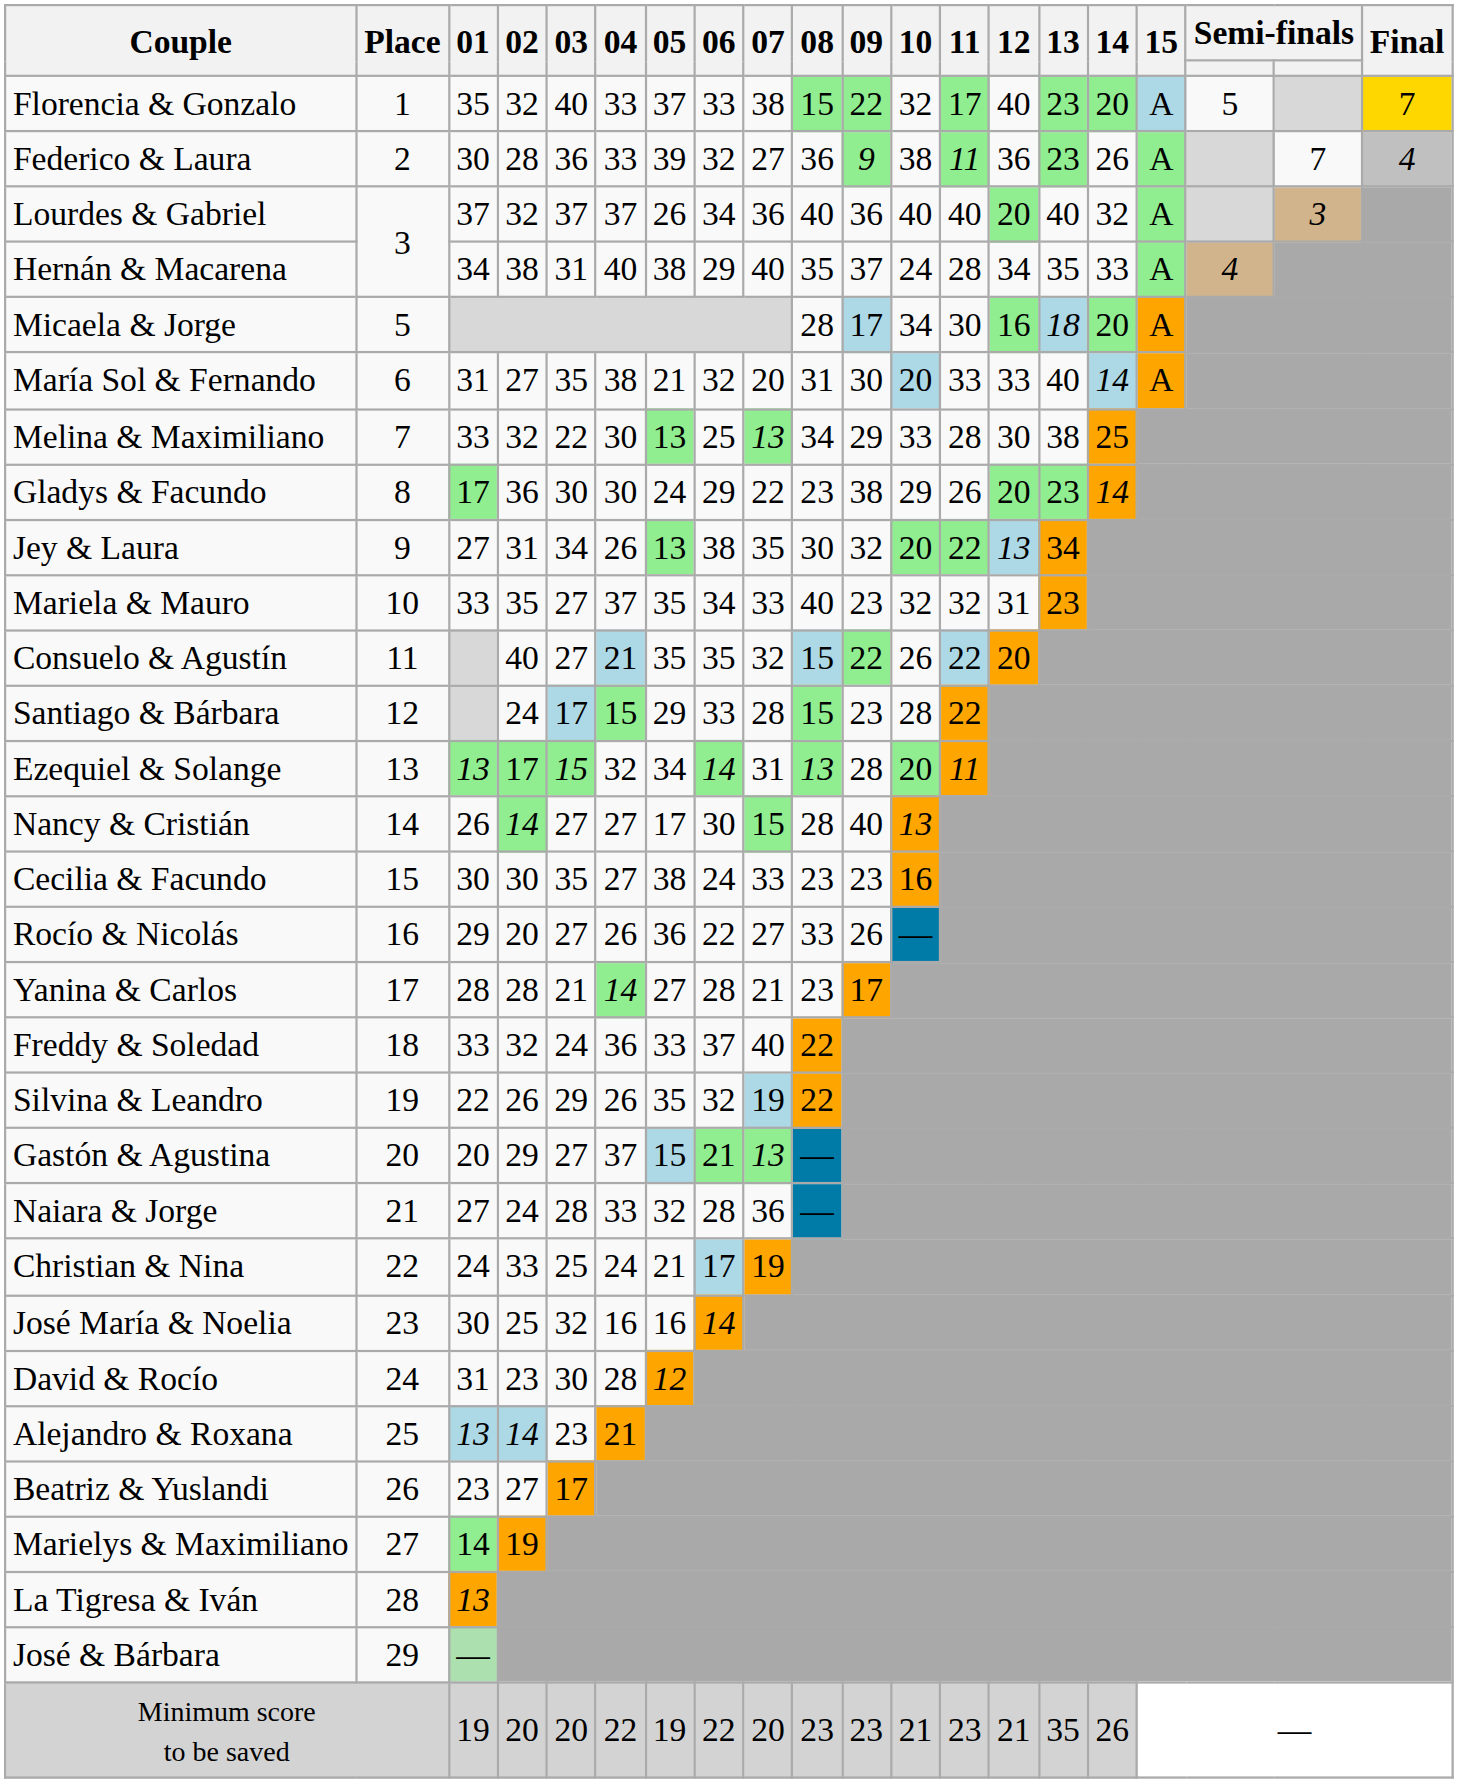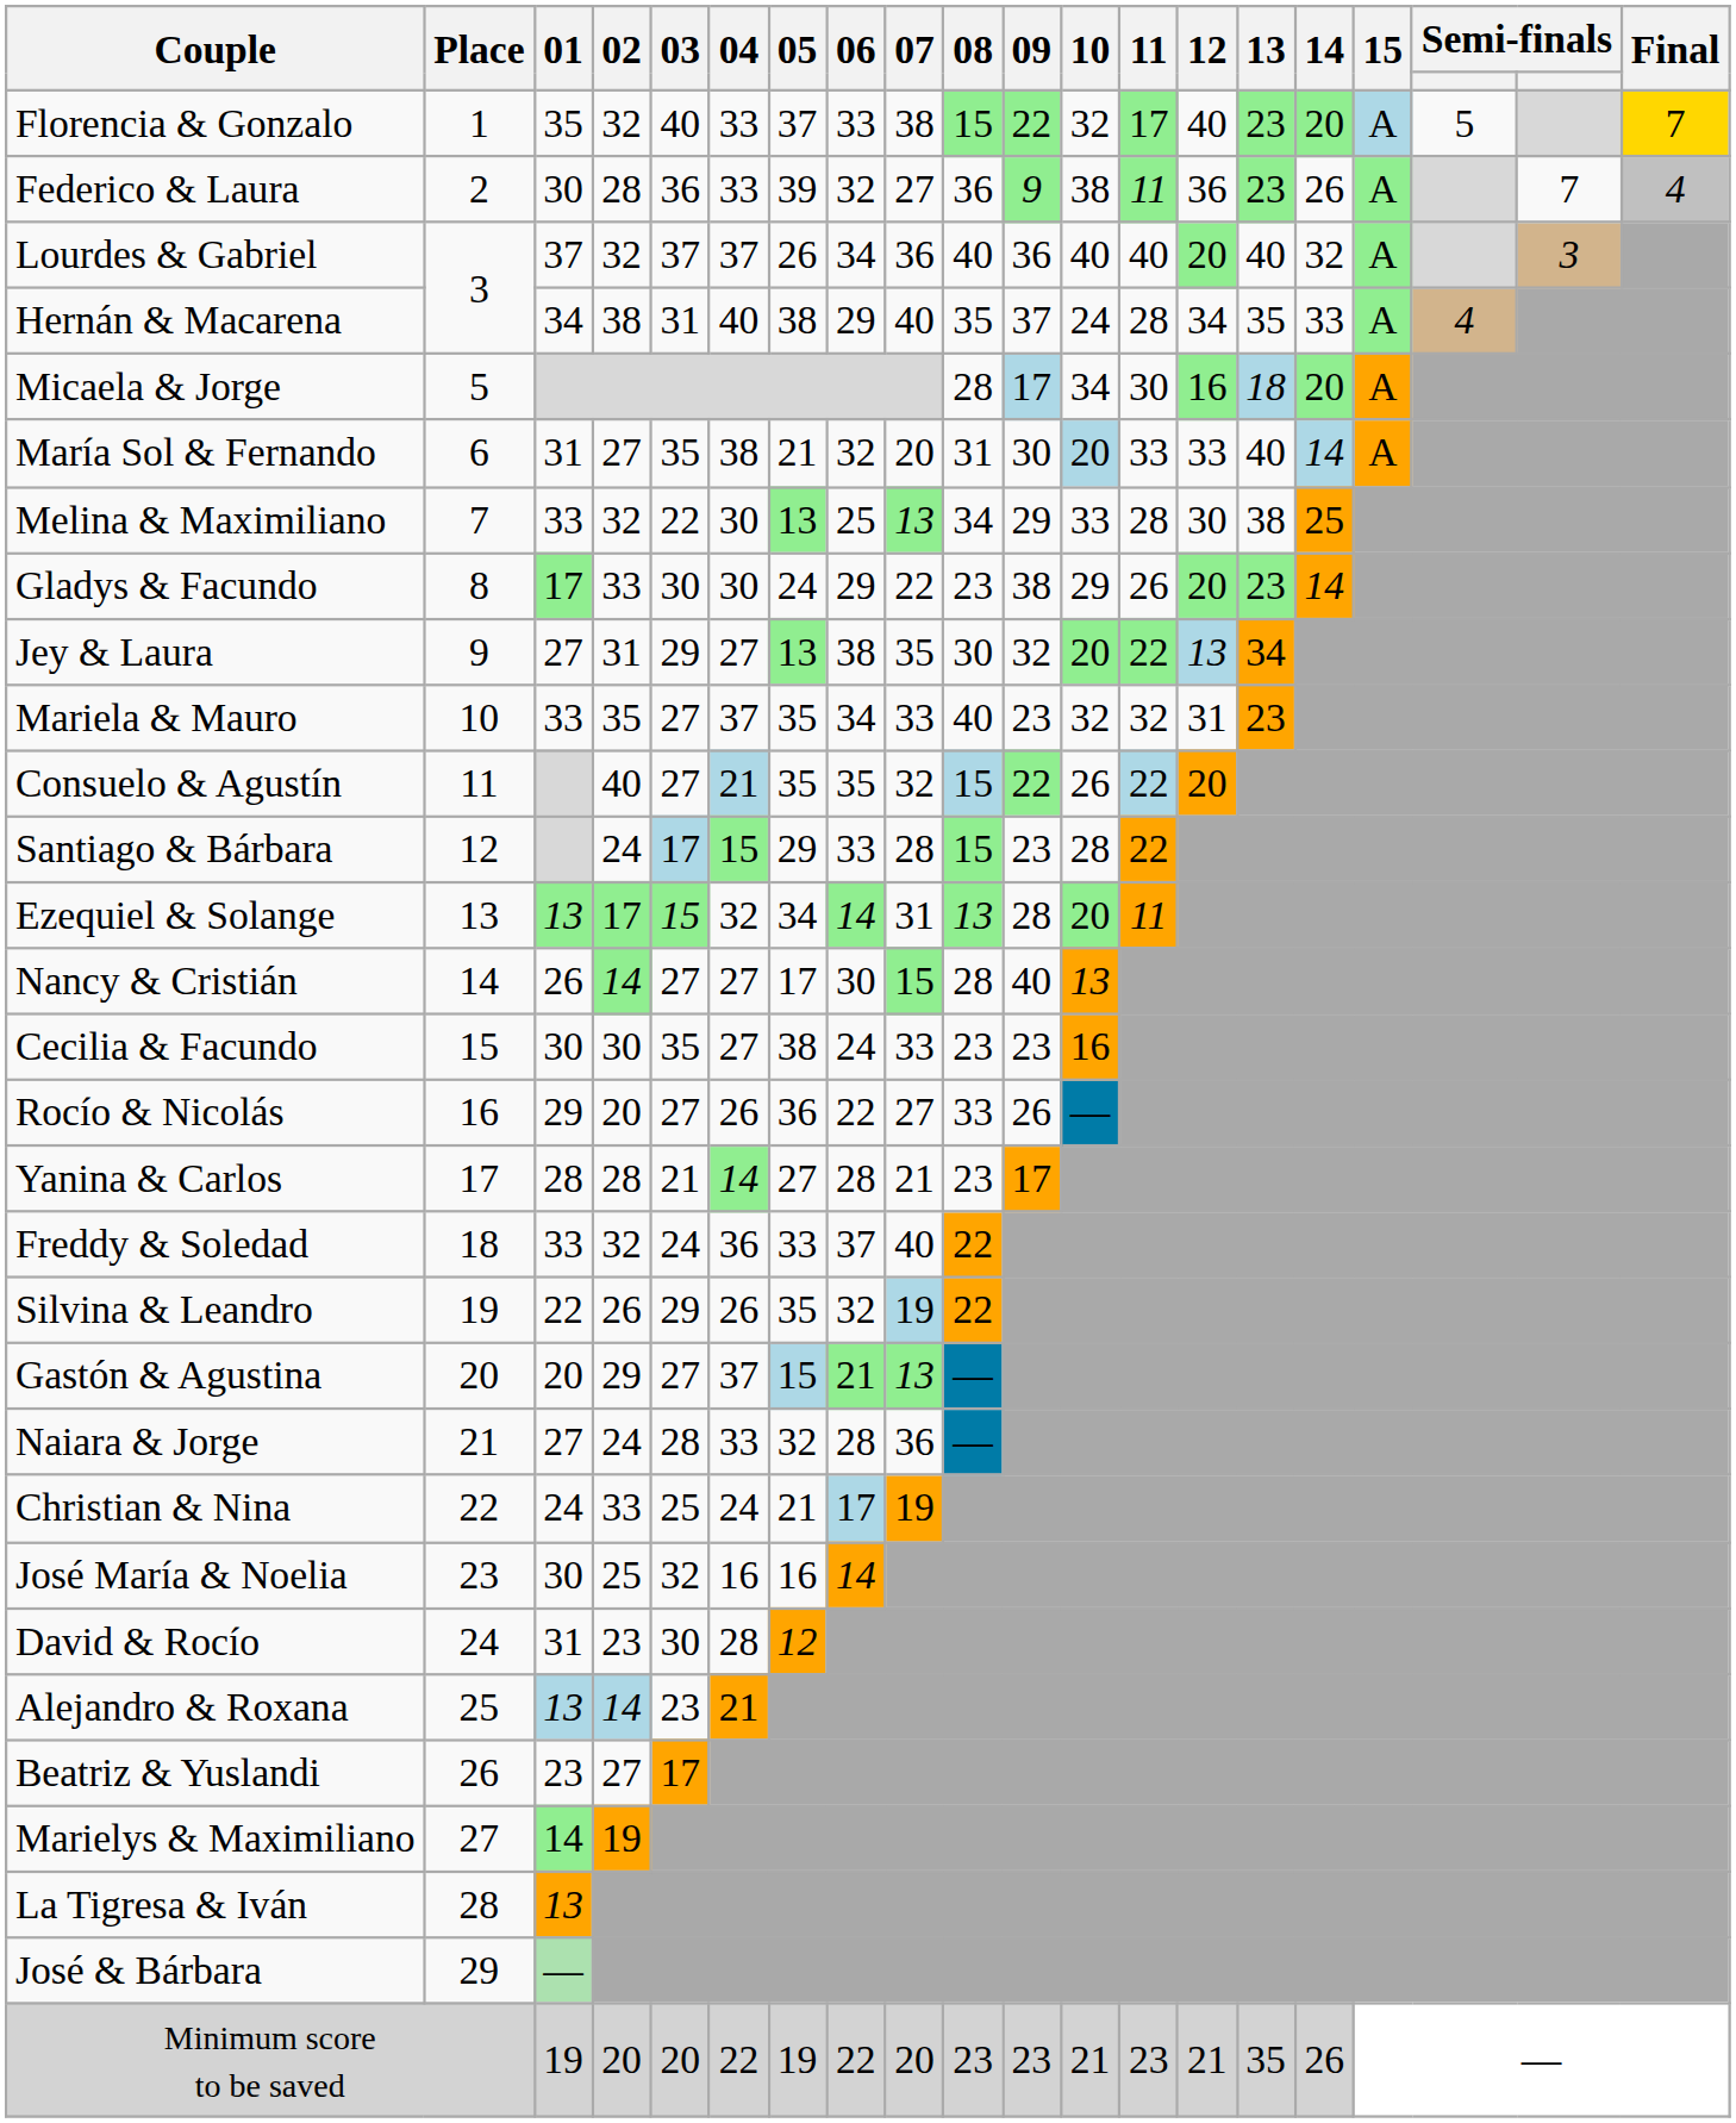 <table class="wikitable sortable" style="font-size:95%; text-align:center; white-space:nowrap; width:10%;">
 <tr>
 <th rowspan="2">Couple</th>
 <th rowspan="2">Place</th>
 <th rowspan="2">01</th>
 <th rowspan="2">02</th>
 <th rowspan="2">03</th>
 <th rowspan="2">04</th>
 <th rowspan="2">05</th>
 <th rowspan="2">06</th>
 <th rowspan="2">07</th>
 <th rowspan="2">08</th>
 <th rowspan="2">09</th>
 <th rowspan="2">10</th>
 <th rowspan="2">11</th>
 <th rowspan="2">12</th>
 <th rowspan="2">13</th>
 <th rowspan="2">14</th>
 <th rowspan="2">15</th>
 <th colspan="2">Semi-finals</th>
 <th rowspan="2">Final</th>
 </tr>
 <tr>
 <th></th>
 <th></th>
 </tr>
 <tr>
 <td style="text-align:left;">Florencia & Gonzalo</td>
 <td>1</td>
 <td>35</td>
 <td>32</td>
 <td><span>40</span></td>
 <td>33</td>
 <td>37</td>
 <td>33</td>
 <td>38</td>
 <td bgcolor="lightgreen">15</td>
 <td bgcolor="lightgreen">22</td>
 <td>32</td>
 <td bgcolor="lightgreen">17</td>
 <td><span>40</span></td>
 <td bgcolor="lightgreen">23</td>
 <td bgcolor="lightgreen">20</td>
 <td bgcolor="lightblue">A</td>
 <td><span>5</span></td>
 <td bgcolor="#d8d8d8"></td>
 <td bgcolor="gold"><span>7</span></td>
 </tr>
 <tr>
 <td style="text-align:left;">Federico & Laura</td>
 <td>2</td>
 <td>30</td>
 <td>28</td>
 <td>36</td>
 <td>33</td>
 <td><span>39</span></td>
 <td>32</td>
 <td>27</td>
 <td>36</td>
 <td bgcolor="lightgreen"><span><em>9</em></span></td>
 <td>38</td>
 <td bgcolor="lightgreen"><span><em>11</em></span></td>
 <td>36</td>
 <td bgcolor="lightgreen">23</td>
 <td>26</td>
 <td bgcolor="lightgreen">A</td>
 <td bgcolor="#d8d8d8"></td>
 <td><span>7</span></td>
 <td bgcolor="silver"><span><em>4</em></span></td>
 </tr>
 <tr>
 <td style="text-align:left;">Lourdes & Gabriel</td>
 <td rowspan="2">3</td>
 <td><span>37</span></td>
 <td>32</td>
 <td>37</td>
 <td>37</td>
 <td>26</td>
 <td>34</td>
 <td>36</td>
 <td><span>40</span></td>
 <td>36</td>
 <td><span>40</span></td>
 <td><span>40</span></td>
 <td bgcolor="lightgreen">20</td>
 <td><span>40</span></td>
 <td>32</td>
 <td bgcolor="lightgreen">A</td>
 <td bgcolor="#d8d8d8"></td>
 <td bgcolor="tan"><span><em>3</em></span></td>
 <td colspan="55" style="background:darkgrey;"></td>
 </tr>
 <tr>
 <td style="text-align:left;">Hernán & Macarena</td>
 <td>34</td>
 <td>38</td>
 <td>31</td>
 <td><span>40</span></td>
 <td>38</td>
 <td>29</td>
 <td><span>40</span></td>
 <td>35</td>
 <td>37</td>
 <td>24</td>
 <td>28</td>
 <td>34</td>
 <td>35</td>
 <td><span>33</span></td>
 <td bgcolor="lightgreen">A</td>
 <td bgcolor="tan"><span><em>4</em></span></td>
 <td colspan="55" style="background:darkgrey;"></td>
 </tr>
 <tr>
 <td style="text-align:left;">Micaela & Jorge</td>
 <td>5</td>
 <td colspan="7" style="background:#d8d8d8"></td>
 <td>28</td>
 <td bgcolor="lightblue">17</td>
 <td>34</td>
 <td>30</td>
 <td bgcolor="lightgreen">16</td>
 <td bgcolor="lightblue"><span><em>18</em></span></td>
 <td bgcolor="lightgreen">20</td>
 <td bgcolor="orange">A</td>
 <td colspan="55" style="background:darkgrey;"></td>
 </tr>
 <tr>
 <td style="text-align:left;">María Sol & Fernando</td>
 <td>6</td>
 <td>31</td>
 <td>27</td>
 <td>35</td>
 <td>38</td>
 <td>21</td>
 <td>32</td>
 <td>20</td>
 <td>31</td>
 <td>30</td>
 <td bgcolor="lightblue">20</td>
 <td>33</td>
 <td>33</td>
 <td><span>40</span></td>
 <td bgcolor="lightblue"><span><em>14</em></span></td>
 <td bgcolor="orange">A</td>
 <td colspan="55" style="background:darkgrey;"></td>
 </tr>
 <tr>
 <td style="text-align:left;">Melina & Maximiliano</td>
 <td>7</td>
 <td>33</td>
 <td>32</td>
 <td>22</td>
 <td>30</td>
 <td bgcolor="lightgreen">13</td>
 <td>25</td>
 <td bgcolor="lightgreen"><span><em>13</em></span></td>
 <td>34</td>
 <td>29</td>
 <td>33</td>
 <td>28</td>
 <td>30</td>
 <td>38</td>
 <td bgcolor="orange">25</td>
 <td colspan="55" style="background:darkgrey;"></td>
 </tr>
 <tr>
 <td style="text-align:left;">Gladys & Facundo</td>
 <td>8</td>
 <td bgcolor="lightgreen">17</td>
-<td>36</td>
+<td>33</td>
 <td>30</td>
 <td>30</td>
 <td>24</td>
 <td>29</td>
 <td>22</td>
 <td>23</td>
 <td>38</td>
 <td>29</td>
 <td>26</td>
 <td bgcolor="lightgreen">20</td>
 <td bgcolor="lightgreen">23</td>
 <td bgcolor="orange"><span><em>14</em></span></td>
 <td colspan="55" style="background:darkgrey;"></td>
 </tr>
 <tr>
 <td style="text-align:left;">Jey & Laura</td>
 <td>9</td>
 <td>27</td>
 <td>31</td>
-<td>34</td>
-<td>26</td>
+<td>29</td>
+<td>27</td>
 <td bgcolor="lightgreen">13</td>
 <td><span>38</span></td>
 <td>35</td>
 <td>30</td>
 <td>32</td>
 <td bgcolor="lightgreen">20</td>
 <td bgcolor="lightgreen">22</td>
 <td bgcolor="lightblue"><span><em>13</em></span></td>
 <td bgcolor="orange">34</td>
 <td colspan="55" style="background:darkgrey;"></td>
 </tr>
 <tr>
 <td style="text-align:left;">Mariela & Mauro</td>
 <td>10</td>
 <td>33</td>
 <td>35</td>
 <td>27</td>
 <td>37</td>
 <td>35</td>
 <td>34</td>
 <td>33</td>
 <td><span>40</span></td>
 <td>23</td>
 <td>32</td>
 <td>32</td>
 <td>31</td>
 <td bgcolor="orange">23</td>
 <td colspan="55" style="background:darkgrey;"></td>
 </tr>
 <tr>
 <td style="text-align:left;">Consuelo & Agustín</td>
 <td>11</td>
 <td colspan="1" style="background:#d8d8d8"></td>
 <td><span>40</span></td>
 <td>27</td>
 <td bgcolor="lightblue">21</td>
 <td>35</td>
 <td>35</td>
 <td>32</td>
 <td bgcolor="lightblue">15</td>
 <td bgcolor="lightgreen">22</td>
 <td>26</td>
 <td bgcolor="lightblue">22</td>
 <td bgcolor="orange">20</td>
 <td colspan="55" style="background:darkgrey;"></td>
 </tr>
 <tr>
 <td style="text-align:left;">Santiago & Bárbara</td>
 <td>12</td>
 <td colspan="1" style="background:#d8d8d8"></td>
 <td>24</td>
 <td bgcolor="lightblue">17</td>
 <td bgcolor="lightgreen">15</td>
 <td>29</td>
 <td>33</td>
 <td>28</td>
 <td bgcolor="lightgreen">15</td>
 <td>23</td>
 <td>28</td>
 <td bgcolor="orange">22</td>
 <td colspan="55" style="background:darkgrey;"></td>
 </tr>
 <tr>
 <td style="text-align:left;">Ezequiel & Solange</td>
 <td>13</td>
 <td bgcolor="lightgreen"><span><em>13</em></span></td>
 <td bgcolor="lightgreen">17</td>
 <td bgcolor="lightgreen"><span><em>15</em></span></td>
 <td>32</td>
 <td>34</td>
 <td bgcolor="lightgreen"><span><em>14</em></span></td>
 <td>31</td>
 <td bgcolor="lightgreen"><span><em>13</em></span></td>
 <td>28</td>
 <td bgcolor="lightgreen">20</td>
 <td bgcolor="orange"><span><em>11</em></span></td>
 <td colspan="55" style="background:darkgrey;"></td>
 </tr>
 <tr>
 <td style="text-align:left;">Nancy & Cristián</td>
 <td>14</td>
 <td>26</td>
 <td bgcolor="lightgreen"><span><em>14</em></span></td>
 <td>27</td>
 <td>27</td>
 <td>17</td>
 <td>30</td>
 <td bgcolor="lightgreen">15</td>
 <td>28</td>
 <td><span>40</span></td>
 <td bgcolor="orange"><span><em>13</em></span></td>
 <td colspan="55" style="background:darkgrey;"></td>
 </tr>
 <tr>
 <td style="text-align:left;">Cecilia & Facundo</td>
 <td>15</td>
 <td>30</td>
 <td>30</td>
 <td>35</td>
 <td>27</td>
 <td>38</td>
 <td>24</td>
 <td>33</td>
 <td>23</td>
 <td>23</td>
 <td bgcolor="orange">16</td>
 <td colspan="55" style="background:darkgrey;"></td>
 </tr>
 <tr>
 <td style="text-align:left;">Rocío & Nicolás</td>
 <td>16</td>
 <td>29</td>
 <td>20</td>
 <td>27</td>
 <td>26</td>
 <td>36</td>
 <td>22</td>
 <td>27</td>
 <td>33</td>
 <td>26</td>
 <td bgcolor="#007BA7">—</td>
 <td colspan="55" style="background:darkgrey;"></td>
 </tr>
 <tr>
 <td style="text-align:left;">Yanina & Carlos</td>
 <td>17</td>
 <td>28</td>
 <td>28</td>
 <td>21</td>
 <td bgcolor="lightgreen"><span><em>14</em></span></td>
 <td>27</td>
 <td>28</td>
 <td>21</td>
 <td>23</td>
 <td bgcolor="orange">17</td>
 <td colspan="55" style="background:darkgrey;"></td>
 </tr>
 <tr>
 <td style="text-align:left;">Freddy & Soledad</td>
 <td>18</td>
 <td>33</td>
 <td>32</td>
 <td>24</td>
 <td>36</td>
 <td>33</td>
 <td>37</td>
 <td><span>40</span></td>
 <td bgcolor="orange">22</td>
 <td colspan="55" style="background:darkgrey;"></td>
 </tr>
 <tr>
 <td style="text-align:left;">Silvina & Leandro</td>
 <td>19</td>
 <td>22</td>
 <td>26</td>
 <td>29</td>
 <td>26</td>
 <td>35</td>
 <td>32</td>
 <td bgcolor="lightblue">19</td>
 <td bgcolor="orange">22</td>
 <td colspan="55" style="background:darkgrey;"></td>
 </tr>
 <tr>
 <td style="text-align:left;">Gastón & Agustina</td>
 <td>20</td>
 <td>20</td>
 <td>29</td>
 <td>27</td>
 <td>37</td>
 <td bgcolor="lightblue">15</td>
 <td bgcolor="lightgreen">21</td>
 <td bgcolor="lightgreen"><span><em>13</em></span></td>
 <td bgcolor="#007BA7">—</td>
 <td colspan="55" style="background:darkgrey;"></td>
 </tr>
 <tr>
 <td style="text-align:left;">Naiara & Jorge</td>
 <td>21</td>
 <td>27</td>
 <td>24</td>
 <td>28</td>
 <td>33</td>
 <td>32</td>
 <td>28</td>
 <td>36</td>
 <td bgcolor="#007BA7">—</td>
 <td colspan="55" style="background:darkgrey;"></td>
 </tr>
 <tr>
 <td style="text-align:left;">Christian & Nina</td>
 <td>22</td>
 <td>24</td>
 <td>33</td>
 <td>25</td>
 <td>24</td>
 <td>21</td>
 <td bgcolor="lightblue">17</td>
 <td bgcolor="orange">19</td>
 <td colspan="55" style="background:darkgrey;"></td>
 </tr>
 <tr>
 <td style="text-align:left;">José María & Noelia</td>
 <td>23</td>
 <td>30</td>
 <td>25</td>
 <td>32</td>
 <td>16</td>
 <td>16</td>
 <td bgcolor="orange"><span><em>14</em></span></td>
 <td colspan="55" style="background:darkgrey;"></td>
 </tr>
 <tr>
 <td style="text-align:left;">David & Rocío</td>
 <td>24</td>
 <td>31</td>
 <td>23</td>
 <td>30</td>
 <td>28</td>
 <td bgcolor="orange"><span><em>12</em></span></td>
 <td colspan="55" style="background:darkgrey;"></td>
 </tr>
 <tr>
 <td style="text-align:left;">Alejandro & Roxana</td>
 <td>25</td>
 <td bgcolor="lightblue"><span><em>13</em></span></td>
 <td bgcolor="lightblue"><span><em>14</em></span></td>
 <td>23</td>
 <td bgcolor="orange">21</td>
 <td colspan="55" style="background:darkgrey;"></td>
 </tr>
 <tr>
 <td style="text-align:left;">Beatriz & Yuslandi</td>
 <td>26</td>
 <td>23</td>
 <td>27</td>
 <td bgcolor="orange">17</td>
 <td colspan="55" style="background:darkgrey;"></td>
 </tr>
 <tr>
 <td style="text-align:left;">Marielys & Maximiliano</td>
 <td>27</td>
 <td bgcolor="lightgreen">14</td>
 <td bgcolor="orange">19</td>
 <td colspan="55" style="background:darkgrey;"></td>
 </tr>
 <tr>
 <td style="text-align:left;">La Tigresa & Iván</td>
 <td>28</td>
 <td bgcolor="orange"><span><em>13</em></span></td>
 <td colspan="55" style="background:darkgrey;"></td>
 </tr>
 <tr>
 <td style="text-align:left;">José & Bárbara</td>
 <td>29</td>
 <td bgcolor=#ACE1AF>—</td>
 <td colspan="55" style="background:darkgrey;"></td>
 </tr>
 <tr bgcolor="lightgrey">
 <td colspan="2"><small>Minimum score<br>to be saved</small></td>
 <td>19</td>
 <td>20</td>
 <td>20</td>
 <td>22</td>
 <td>19</td>
 <td>22</td>
 <td>20</td>
 <td>23</td>
 <td>23</td>
 <td>21</td>
 <td>23</td>
 <td>21</td>
 <td>35</td>
 <td>26</td>
 <td colspan="55" bgcolor="white">—</td>
 </tr>
 </table>
